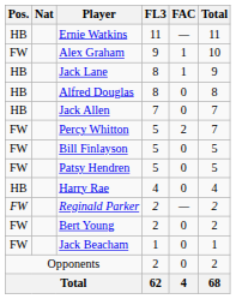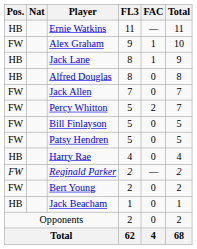 <table class="wikitable"  style="text-align:center; border:1px #aaa solid;">
 <tr>
 <th>Pos.</th>
 <th>Nat</th>
 <th>Player</th>
 <th>FL3</th>
 <th>FAC</th>
 <th>Total</th>
 </tr>
 <tr>
 <td>HB</td>
 <td></td>
 <td style="text-align:left;"><a href='#'>Ernie Watkins</a></td>
 <td>11</td>
 <td><em>—</em></td>
 <td>11</td>
 </tr>
 <tr>
 <td>FW</td>
 <td></td>
 <td style="text-align:left;"><a href='#'>Alex Graham</a></td>
 <td>9</td>
 <td>1</td>
 <td>10</td>
 </tr>
 <tr>
 <td>HB</td>
 <td></td>
 <td style="text-align:left;"><a href='#'>Jack Lane</a></td>
 <td>8</td>
 <td>1</td>
 <td>9</td>
 </tr>
 <tr>
 <td>HB</td>
 <td></td>
 <td style="text-align:left;"><a href='#'>Alfred Douglas</a></td>
 <td>8</td>
 <td>0</td>
 <td>8</td>
 </tr>
 <tr>
-<td>HB</td>
+<td>FW</td>
 <td></td>
 <td style="text-align:left;"><a href='#'>Jack Allen</a></td>
 <td>7</td>
 <td>0</td>
 <td>7</td>
 </tr>
 <tr>
 <td>FW</td>
 <td></td>
 <td style="text-align:left;"><a href='#'>Percy Whitton</a></td>
 <td>5</td>
 <td>2</td>
 <td>7</td>
 </tr>
 <tr>
 <td>FW</td>
 <td></td>
 <td style="text-align:left;"><a href='#'>Bill Finlayson</a></td>
 <td>5</td>
 <td>0</td>
 <td>5</td>
 </tr>
 <tr>
 <td>FW</td>
 <td></td>
 <td style="text-align:left;"><a href='#'>Patsy Hendren</a></td>
 <td>5</td>
 <td>0</td>
 <td>5</td>
 </tr>
 <tr>
 <td>HB</td>
 <td></td>
 <td style="text-align:left;"><a href='#'>Harry Rae</a></td>
 <td>4</td>
 <td>0</td>
 <td>4</td>
 </tr>
 <tr>
 <td><em>FW</em></td>
 <td><em></em></td>
 <td style="text-align:left;"><a href='#'><em>Reginald Parker</em></a></td>
 <td><em>2</em></td>
 <td><em>—</em></td>
 <td><em>2</em></td>
 </tr>
 <tr>
 <td>FW</td>
 <td></td>
 <td style="text-align:left;"><a href='#'>Bert Young</a></td>
 <td>2</td>
 <td>0</td>
 <td>2</td>
 </tr>
 <tr>
-<td>FW</td>
+<td>HB</td>
 <td></td>
 <td style="text-align:left;"><a href='#'>Jack Beacham</a></td>
 <td>1</td>
 <td>0</td>
 <td>1</td>
 </tr>
 <tr>
 <td colspan="3">Opponents</td>
 <td>2</td>
 <td>0</td>
 <td>2</td>
 </tr>
 <tr>
 <th colspan="3">Total</th>
 <th>62</th>
 <th>4</th>
 <th>68</th>
 </tr>
 </table>
